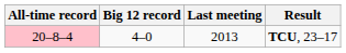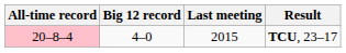 <table class="wikitable">
 <tr style="text-align:center;">
 <th>All-time record</th>
 <th>Big 12 record</th>
 <th>Last meeting</th>
 <th>Result</th>
 </tr>
 <tr style="text-align:center;">
 <td style="background: pink;">20–8–4</td>
 <td>4–0</td>
-<td>2013</td>
+<td>2015</td>
 <td><strong>TCU</strong>, 23–17</td>
 </tr>
 </table>
